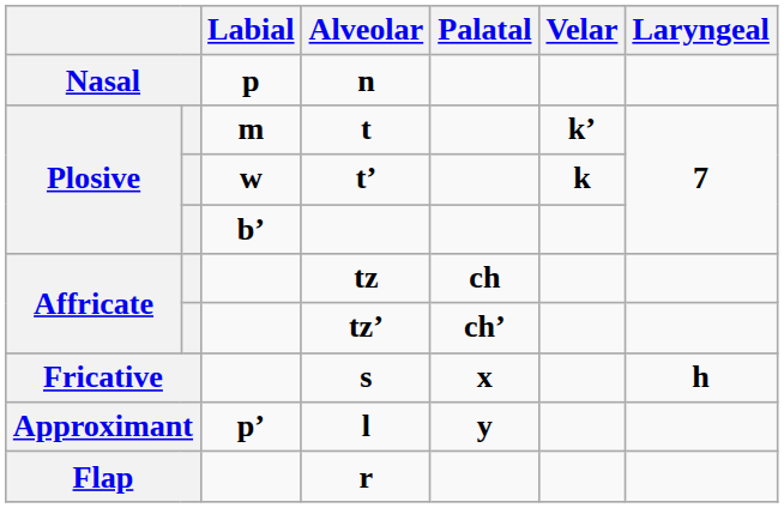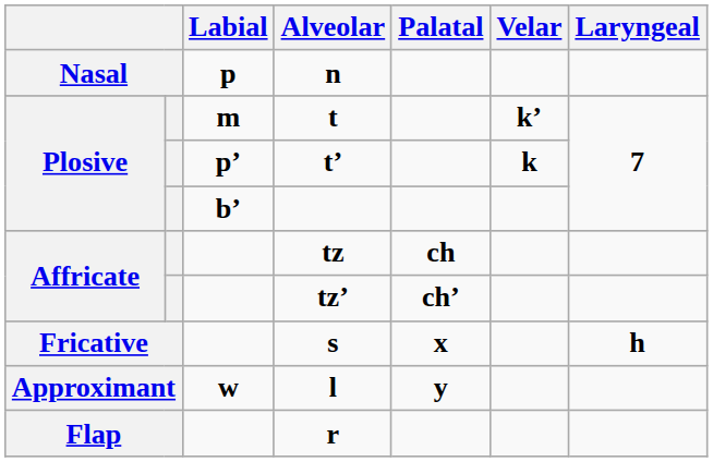 <table class="wikitable" style=text-align:center>
 <tr>
 <th colspan=2></th>
 <th><a href='#'>Labial</a></th>
 <th><a href='#'>Alveolar</a></th>
 <th><a href='#'>Palatal</a></th>
 <th><a href='#'>Velar</a></th>
 <th><a href='#'>Laryngeal</a></th>
 </tr>
 <tr>
 <th colspan=2><a href='#'>Nasal</a></th>
 <td><strong>p</strong> </td>
 <td><strong>n</strong> </td>
 <td></td>
 <td></td>
 <td></td>
 </tr>
 <tr>
 <th rowspan=3><a href='#'>Plosive</a></th>
 <th></th>
 <td><strong>m</strong> </td>
 <td><strong>t</strong> </td>
 <td></td>
 <td><strong>kʼ</strong> </td>
 <td rowspan=3><strong>7</strong> </td>
 </tr>
 <tr>
 <th></th>
-<td><strong>w</strong> </td>
+<td><strong>pʼ</strong> </td>
 <td><strong>tʼ</strong> </td>
 <td></td>
 <td><strong>k</strong> </td>
 </tr>
 <tr>
 <th></th>
 <td><strong>bʼ</strong> </td>
 <td></td>
 <td></td>
 <td></td>
 </tr>
 <tr>
 <th rowspan=2><a href='#'>Affricate</a></th>
 <th></th>
 <td></td>
 <td><strong>tz</strong> </td>
 <td><strong>ch</strong> </td>
 <td></td>
 <td></td>
 </tr>
 <tr>
 <th></th>
 <td></td>
 <td><strong>tzʼ</strong> </td>
 <td><strong>chʼ</strong> </td>
 <td></td>
 <td></td>
 </tr>
 <tr>
 <th colspan=2><a href='#'>Fricative</a></th>
 <td></td>
 <td><strong>s</strong> </td>
 <td><strong>x</strong> </td>
 <td></td>
 <td><strong>h</strong> </td>
 </tr>
 <tr>
 <th colspan=2><a href='#'>Approximant</a></th>
-<td><strong>pʼ</strong> </td>
+<td><strong>w</strong> </td>
 <td><strong>l</strong> </td>
 <td><strong>y</strong> </td>
 <td></td>
 <td></td>
 </tr>
 <tr>
 <th colspan=2><a href='#'>Flap</a></th>
 <td></td>
 <td><strong>r</strong> </td>
 <td></td>
 <td></td>
 <td></td>
 </tr>
 </table>
